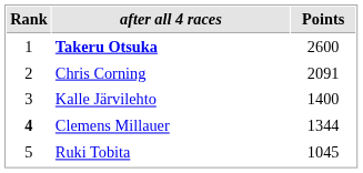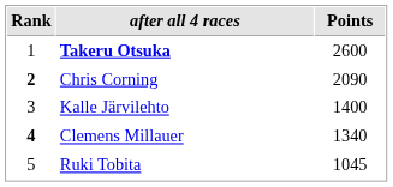 <table cellspacing="1" cellpadding="3" style="border:1px solid #aaa; font-size:86%;">
 <tr style="background:#e4e4e4;">
 <th style="border-bottom:1px solid #aaa; width:10px;">Rank</th>
 <th style="border-bottom:1px solid #aaa; width:200px;"><em>after all 4 races</em></th>
 <th style="border-bottom:1px solid #aaa; width:50px;">Points</th>
 </tr>
 <tr>
 <td align=center>1</td>
 <td><strong> <a href='#'>Takeru Otsuka</a></strong></td>
 <td align=center>2600</td>
 </tr>
 <tr>
-<td align=center>2</td>
+<td align=center><strong>2</strong></td>
 <td> <a href='#'>Chris Corning</a></td>
-<td align=center>2091</td>
+<td align=center>2090</td>
 </tr>
 <tr>
 <td align=center>3</td>
 <td> <a href='#'>Kalle Järvilehto</a></td>
 <td align=center>1400</td>
 </tr>
 <tr>
 <td align=center><strong>4</strong></td>
 <td> <a href='#'>Clemens Millauer</a></td>
-<td align=center>1344</td>
+<td align=center>1340</td>
 </tr>
 <tr>
 <td align=center>5</td>
 <td> <a href='#'>Ruki Tobita</a></td>
 <td align=center>1045</td>
 </tr>
 </table>
